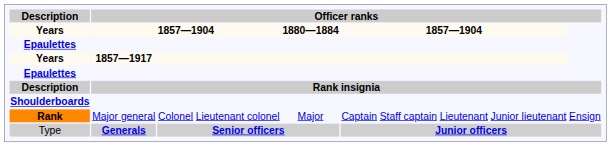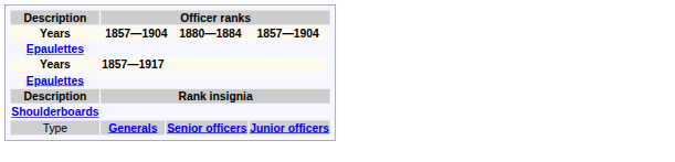 <table style="border: 1px solid #8888AA; background: #F7F8FF; padding: 5px; font-size: 95%; margin: 12px 12px 12px 12px;">
 <tr style="background:#CCCCCC">
 <th>Description</th>
 <th colspan="9">Officer ranks</th>
 </tr>
 <tr style="background:#FFFAF0">
 <th>Years</th>
 <th colspan="3">1857—1904</th>
 <th>1880—1884</th>
 <th colspan="4">1857—1904</th>
 </tr>
 <tr align="center">
 <th rowspan="2"><a href='#'>Epaulettes</a></th>
 </tr>
 <tr align="center">
 <td></td>
 <td></td>
 <td></td>
 <td></td>
 <td></td>
 <td></td>
 <td></td>
 <td></td>
 <td></td>
 </tr>
 <tr style="background:#FFFAF0"  align="center">
 <th>Years</th>
 <th>1857—1917</th>
 <th colspan="7"></th>
 </tr>
 <tr align="center">
 <th rowspan="2"><a href='#'>Epaulettes</a></th>
 <td></td>
 <td></td>
 <td></td>
 <td></td>
 <td></td>
 <td></td>
 <td></td>
 <td></td>
 <td></td>
 </tr>
 <tr align="center">
 <td></td>
 <td></td>
 <td></td>
 <td></td>
 <td></td>
 <td></td>
 <td></td>
 <td></td>
 <td></td>
 </tr>
 <tr style="background:#CCCCCC">
 <th>Description</th>
 <th colspan="9">Rank insignia</th>
 </tr>
 <tr align="center">
 <th rowspan="2"><a href='#'>Shoulderboards</a></th>
 </tr>
 <tr align="center">
 <td></td>
 <td></td>
 <td></td>
 <td></td>
 <td></td>
 <td></td>
 <td></td>
 <td></td>
 <td></td>
 </tr>
-<tr align="center">
-<th style="background:#FF8800; color:black;">Rank</th>
-<td><a href='#'>Major general</a></td>
-<td><a href='#'>Colonel</a></td>
-<td><a href='#'>Lieutenant colonel</a></td>
-<td><a href='#'>Major</a></td>
-<td><a href='#'>Captain</a></td>
-<td><a href='#'>Staff captain</a></td>
-<td><a href='#'>Lieutenant</a></td>
-<td><a href='#'>Junior lieutenant</a></td>
-<td><a href='#'>Ensign</a></td>
-</tr>
 <tr align="center" style="background:#CFCFCF;">
 <td>Type</td>
 <th><a href='#'>Generals</a></th>
 <th colspan=3><a href='#'>Senior officers</a></th>
 <th colspan=5><a href='#'>Junior officers</a></th>
 </tr>
 </table>
